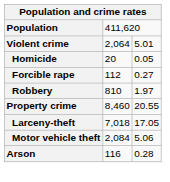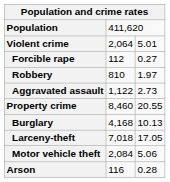 <table class="wikitable collapsible collapsed">
 <tr>
 <th colspan="3">Population and crime rates</th>
 </tr>
 <tr>
 <th scope="row" style="text-align: left;">Population</th>
 <td colspan="2">411,620</td>
 </tr>
 <tr>
 <th scope="row" style="text-align: left;">Violent crime</th>
 <td>2,064</td>
 <td>5.01</td>
 </tr>
 <tr>
-<th scope="row" style="text-align: left;">  Homicide</th>
-<td>20</td>
-<td>0.05</td>
-</tr>
-<tr>
 <th scope="row" style="text-align: left;">  Forcible rape</th>
 <td>112</td>
 <td>0.27</td>
 </tr>
 <tr>
 <th scope="row" style="text-align: left;">  Robbery</th>
 <td>810</td>
 <td>1.97</td>
 </tr>
 <tr>
+<th scope="row" style="text-align: left;">  Aggravated assault</th>
+<td>1,122</td>
+<td>2.73</td>
+</tr>
+<tr>
 <th scope="row" style="text-align: left;">Property crime</th>
 <td>8,460</td>
 <td>20.55</td>
+</tr>
+<tr>
+<th scope="row" style="text-align: left;">  Burglary</th>
+<td>4,168</td>
+<td>10.13</td>
 </tr>
 <tr>
 <th scope="row" style="text-align: left;">  Larceny-theft</th>
 <td>7,018</td>
 <td>17.05</td>
 </tr>
 <tr>
 <th scope="row" style="text-align: left;">  Motor vehicle theft</th>
 <td>2,084</td>
 <td>5.06</td>
 </tr>
 <tr>
 <th scope="row" style="text-align: left;">Arson</th>
 <td>116</td>
 <td>0.28</td>
 </tr>
 </table>
